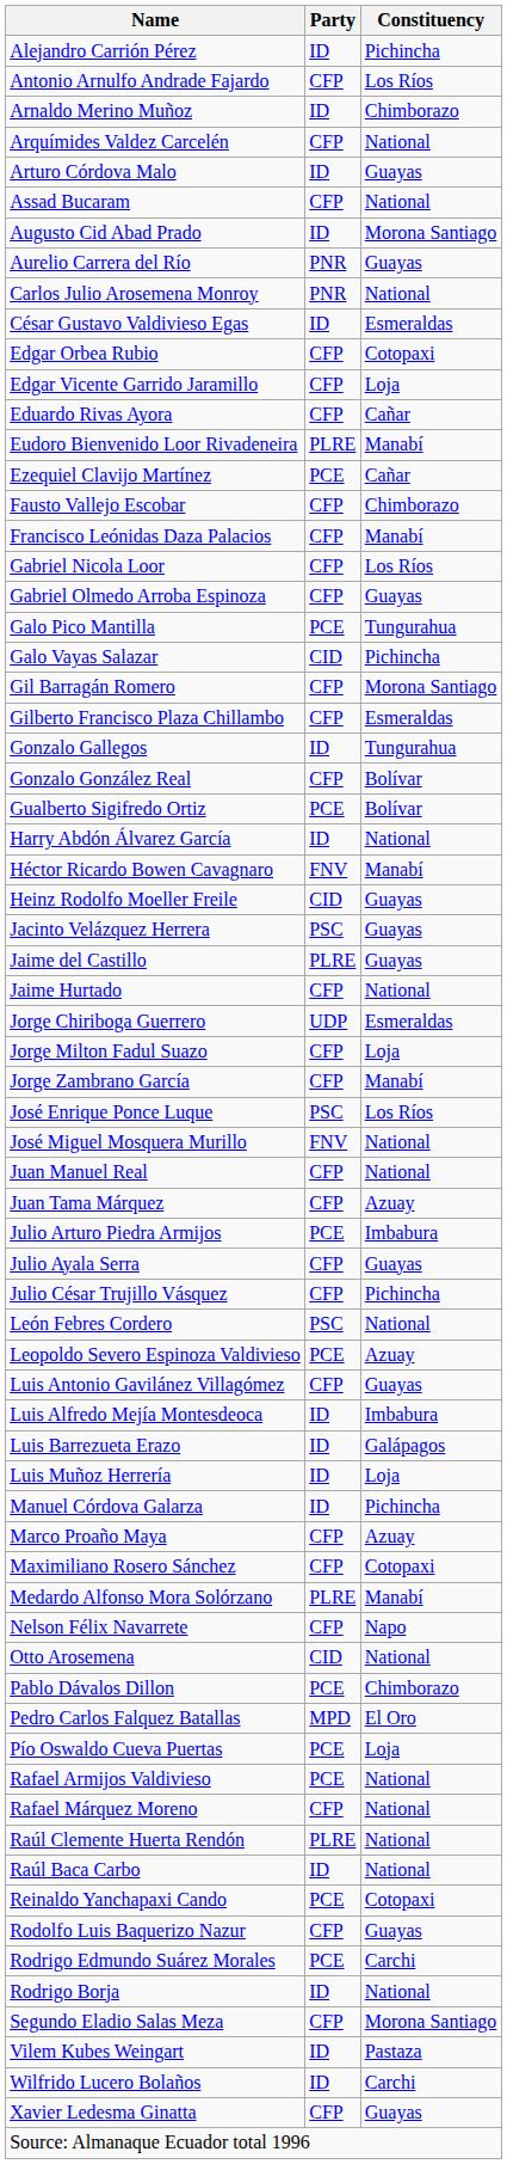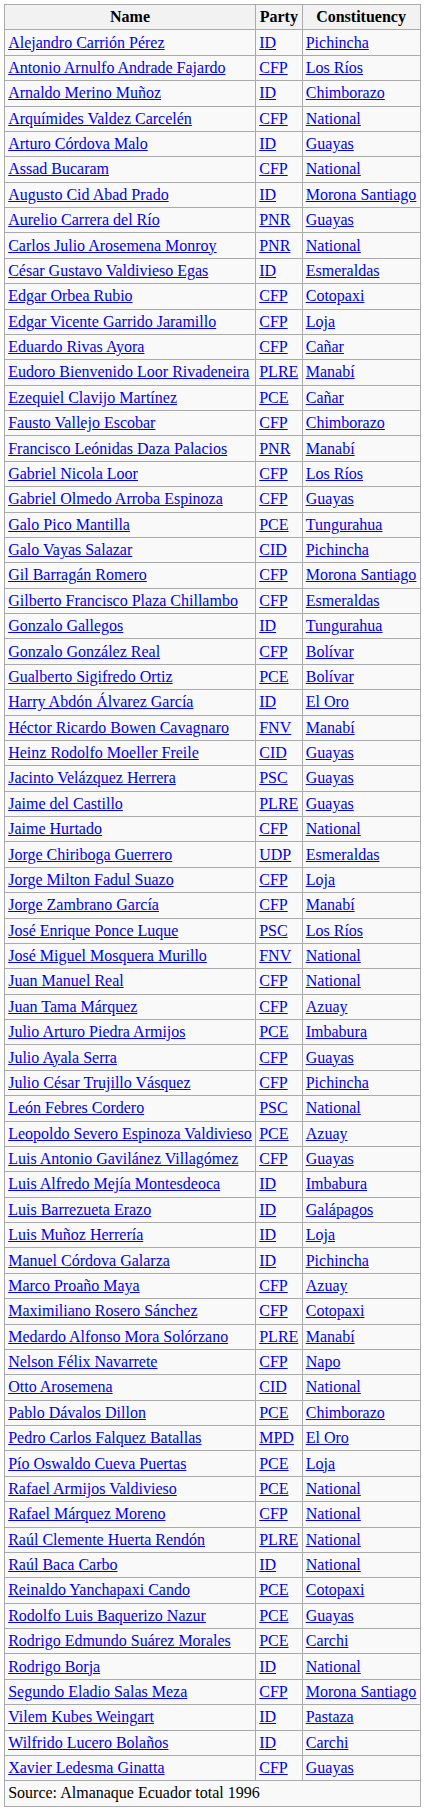 <table class="wikitable sortable">
 <tr>
 <th>Name</th>
 <th>Party</th>
 <th>Constituency</th>
 </tr>
 <tr>
 <td><a href='#'>Alejandro Carrión Pérez</a></td>
 <td><a href='#'>ID</a></td>
 <td><a href='#'>Pichincha</a></td>
 </tr>
 <tr>
 <td><a href='#'>Antonio Arnulfo Andrade Fajardo</a></td>
 <td><a href='#'>CFP</a></td>
 <td><a href='#'>Los Ríos</a></td>
 </tr>
 <tr>
 <td><a href='#'>Arnaldo Merino Muñoz</a></td>
 <td><a href='#'>ID</a></td>
 <td><a href='#'>Chimborazo</a></td>
 </tr>
 <tr>
 <td><a href='#'>Arquímides Valdez Carcelén</a></td>
 <td><a href='#'>CFP</a></td>
 <td><a href='#'>National</a></td>
 </tr>
 <tr>
 <td><a href='#'>Arturo Córdova Malo</a></td>
 <td><a href='#'>ID</a></td>
 <td><a href='#'>Guayas</a></td>
 </tr>
 <tr>
 <td><a href='#'>Assad Bucaram</a></td>
 <td><a href='#'>CFP</a></td>
 <td><a href='#'>National</a></td>
 </tr>
 <tr>
 <td><a href='#'>Augusto Cid Abad Prado</a></td>
 <td><a href='#'>ID</a></td>
 <td><a href='#'>Morona Santiago</a></td>
 </tr>
 <tr>
 <td><a href='#'>Aurelio Carrera del Río</a></td>
 <td><a href='#'>PNR</a></td>
 <td><a href='#'>Guayas</a></td>
 </tr>
 <tr>
 <td><a href='#'>Carlos Julio Arosemena Monroy</a></td>
 <td><a href='#'>PNR</a></td>
 <td><a href='#'>National</a></td>
 </tr>
 <tr>
 <td><a href='#'>César Gustavo Valdivieso Egas</a></td>
 <td><a href='#'>ID</a></td>
 <td><a href='#'>Esmeraldas</a></td>
 </tr>
 <tr>
 <td><a href='#'>Edgar Orbea Rubio</a></td>
 <td><a href='#'>CFP</a></td>
 <td><a href='#'>Cotopaxi</a></td>
 </tr>
 <tr>
 <td><a href='#'>Edgar Vicente Garrido Jaramillo</a></td>
 <td><a href='#'>CFP</a></td>
 <td><a href='#'>Loja</a></td>
 </tr>
 <tr>
 <td><a href='#'>Eduardo Rivas Ayora</a></td>
 <td><a href='#'>CFP</a></td>
 <td><a href='#'>Cañar</a></td>
 </tr>
 <tr>
 <td><a href='#'>Eudoro Bienvenido Loor Rivadeneira</a></td>
 <td><a href='#'>PLRE</a></td>
 <td><a href='#'>Manabí</a></td>
 </tr>
 <tr>
 <td><a href='#'>Ezequiel Clavijo Martínez</a></td>
 <td><a href='#'>PCE</a></td>
 <td><a href='#'>Cañar</a></td>
 </tr>
 <tr>
 <td><a href='#'>Fausto Vallejo Escobar</a></td>
 <td><a href='#'>CFP</a></td>
 <td><a href='#'>Chimborazo</a></td>
 </tr>
 <tr>
 <td><a href='#'>Francisco Leónidas Daza Palacios</a></td>
-<td><a href='#'>CFP</a></td>
+<td><a href='#'>PNR</a></td>
 <td><a href='#'>Manabí</a></td>
 </tr>
 <tr>
 <td><a href='#'>Gabriel Nicola Loor</a></td>
 <td><a href='#'>CFP</a></td>
 <td><a href='#'>Los Ríos</a></td>
 </tr>
 <tr>
 <td><a href='#'>Gabriel Olmedo Arroba Espinoza</a></td>
 <td><a href='#'>CFP</a></td>
 <td><a href='#'>Guayas</a></td>
 </tr>
 <tr>
 <td><a href='#'>Galo Pico Mantilla</a></td>
 <td><a href='#'>PCE</a></td>
 <td><a href='#'>Tungurahua</a></td>
 </tr>
 <tr>
 <td><a href='#'>Galo Vayas Salazar</a></td>
 <td><a href='#'>CID</a></td>
 <td><a href='#'>Pichincha</a></td>
 </tr>
 <tr>
 <td><a href='#'>Gil Barragán Romero</a></td>
 <td><a href='#'>CFP</a></td>
 <td><a href='#'>Morona Santiago</a></td>
 </tr>
 <tr>
 <td><a href='#'>Gilberto Francisco Plaza Chillambo</a></td>
 <td><a href='#'>CFP</a></td>
 <td><a href='#'>Esmeraldas</a></td>
 </tr>
 <tr>
 <td><a href='#'>Gonzalo Gallegos</a></td>
 <td><a href='#'>ID</a></td>
 <td><a href='#'>Tungurahua</a></td>
 </tr>
 <tr>
 <td><a href='#'>Gonzalo González Real</a></td>
 <td><a href='#'>CFP</a></td>
 <td><a href='#'>Bolívar</a></td>
 </tr>
 <tr>
 <td><a href='#'>Gualberto Sigifredo Ortiz</a></td>
 <td><a href='#'>PCE</a></td>
 <td><a href='#'>Bolívar</a></td>
 </tr>
 <tr>
 <td><a href='#'>Harry Abdón Álvarez García</a></td>
 <td><a href='#'>ID</a></td>
-<td><a href='#'>National</a></td>
+<td><a href='#'>El Oro</a></td>
 </tr>
 <tr>
 <td><a href='#'>Héctor Ricardo Bowen Cavagnaro</a></td>
 <td><a href='#'>FNV</a></td>
 <td><a href='#'>Manabí</a></td>
 </tr>
 <tr>
 <td><a href='#'>Heinz Rodolfo Moeller Freile</a></td>
 <td><a href='#'>CID</a></td>
 <td><a href='#'>Guayas</a></td>
 </tr>
 <tr>
 <td><a href='#'>Jacinto Velázquez Herrera</a></td>
 <td><a href='#'>PSC</a></td>
 <td><a href='#'>Guayas</a></td>
 </tr>
 <tr>
 <td><a href='#'>Jaime del Castillo</a></td>
 <td><a href='#'>PLRE</a></td>
 <td><a href='#'>Guayas</a></td>
 </tr>
 <tr>
 <td><a href='#'>Jaime Hurtado</a></td>
 <td><a href='#'>CFP</a></td>
 <td><a href='#'>National</a></td>
 </tr>
 <tr>
 <td><a href='#'>Jorge Chiriboga Guerrero</a></td>
 <td><a href='#'>UDP</a></td>
 <td><a href='#'>Esmeraldas</a></td>
 </tr>
 <tr>
 <td><a href='#'>Jorge Milton Fadul Suazo</a></td>
 <td><a href='#'>CFP</a></td>
 <td><a href='#'>Loja</a></td>
 </tr>
 <tr>
 <td><a href='#'>Jorge Zambrano García</a></td>
 <td><a href='#'>CFP</a></td>
 <td><a href='#'>Manabí</a></td>
 </tr>
 <tr>
 <td><a href='#'>José Enrique Ponce Luque</a></td>
 <td><a href='#'>PSC</a></td>
 <td><a href='#'>Los Ríos</a></td>
 </tr>
 <tr>
 <td><a href='#'>José Miguel Mosquera Murillo</a></td>
 <td><a href='#'>FNV</a></td>
 <td><a href='#'>National</a></td>
 </tr>
 <tr>
 <td><a href='#'>Juan Manuel Real</a></td>
 <td><a href='#'>CFP</a></td>
 <td><a href='#'>National</a></td>
 </tr>
 <tr>
 <td><a href='#'>Juan Tama Márquez</a></td>
 <td><a href='#'>CFP</a></td>
 <td><a href='#'>Azuay</a></td>
 </tr>
 <tr>
 <td><a href='#'>Julio Arturo Piedra Armijos</a></td>
 <td><a href='#'>PCE</a></td>
 <td><a href='#'>Imbabura</a></td>
 </tr>
 <tr>
 <td><a href='#'>Julio Ayala Serra</a></td>
 <td><a href='#'>CFP</a></td>
 <td><a href='#'>Guayas</a></td>
 </tr>
 <tr>
 <td><a href='#'>Julio César Trujillo Vásquez</a></td>
 <td><a href='#'>CFP</a></td>
 <td><a href='#'>Pichincha</a></td>
 </tr>
 <tr>
 <td><a href='#'>León Febres Cordero</a></td>
 <td><a href='#'>PSC</a></td>
 <td><a href='#'>National</a></td>
 </tr>
 <tr>
 <td><a href='#'>Leopoldo Severo Espinoza Valdivieso</a></td>
 <td><a href='#'>PCE</a></td>
 <td><a href='#'>Azuay</a></td>
 </tr>
 <tr>
 <td><a href='#'>Luis Antonio Gavilánez Villagómez</a></td>
 <td><a href='#'>CFP</a></td>
 <td><a href='#'>Guayas</a></td>
 </tr>
 <tr>
 <td><a href='#'>Luis Alfredo Mejía Montesdeoca</a></td>
 <td><a href='#'>ID</a></td>
 <td><a href='#'>Imbabura</a></td>
 </tr>
 <tr>
 <td><a href='#'>Luis Barrezueta Erazo</a></td>
 <td><a href='#'>ID</a></td>
 <td><a href='#'>Galápagos</a></td>
 </tr>
 <tr>
 <td><a href='#'>Luis Muñoz Herrería</a></td>
 <td><a href='#'>ID</a></td>
 <td><a href='#'>Loja</a></td>
 </tr>
 <tr>
 <td><a href='#'>Manuel Córdova Galarza</a></td>
 <td><a href='#'>ID</a></td>
 <td><a href='#'>Pichincha</a></td>
 </tr>
 <tr>
 <td><a href='#'>Marco Proaño Maya</a></td>
 <td><a href='#'>CFP</a></td>
 <td><a href='#'>Azuay</a></td>
 </tr>
 <tr>
 <td><a href='#'>Maximiliano Rosero Sánchez</a></td>
 <td><a href='#'>CFP</a></td>
 <td><a href='#'>Cotopaxi</a></td>
 </tr>
 <tr>
 <td><a href='#'>Medardo Alfonso Mora Solórzano</a></td>
 <td><a href='#'>PLRE</a></td>
 <td><a href='#'>Manabí</a></td>
 </tr>
 <tr>
 <td><a href='#'>Nelson Félix Navarrete</a></td>
 <td><a href='#'>CFP</a></td>
 <td><a href='#'>Napo</a></td>
 </tr>
 <tr>
 <td><a href='#'>Otto Arosemena</a></td>
 <td><a href='#'>CID</a></td>
 <td><a href='#'>National</a></td>
 </tr>
 <tr>
 <td><a href='#'>Pablo Dávalos Dillon</a></td>
 <td><a href='#'>PCE</a></td>
 <td><a href='#'>Chimborazo</a></td>
 </tr>
 <tr>
 <td><a href='#'>Pedro Carlos Falquez Batallas</a></td>
 <td><a href='#'>MPD</a></td>
 <td><a href='#'>El Oro</a></td>
 </tr>
 <tr>
 <td><a href='#'>Pío Oswaldo Cueva Puertas</a></td>
 <td><a href='#'>PCE</a></td>
 <td><a href='#'>Loja</a></td>
 </tr>
 <tr>
 <td><a href='#'>Rafael Armijos Valdivieso</a></td>
 <td><a href='#'>PCE</a></td>
 <td><a href='#'>National</a></td>
 </tr>
 <tr>
 <td><a href='#'>Rafael Márquez Moreno</a></td>
 <td><a href='#'>CFP</a></td>
 <td><a href='#'>National</a></td>
 </tr>
 <tr>
 <td><a href='#'>Raúl Clemente Huerta Rendón</a></td>
 <td><a href='#'>PLRE</a></td>
 <td><a href='#'>National</a></td>
 </tr>
 <tr>
 <td><a href='#'>Raúl Baca Carbo</a></td>
 <td><a href='#'>ID</a></td>
 <td><a href='#'>National</a></td>
 </tr>
 <tr>
 <td><a href='#'>Reinaldo Yanchapaxi Cando</a></td>
 <td><a href='#'>PCE</a></td>
 <td><a href='#'>Cotopaxi</a></td>
 </tr>
 <tr>
 <td><a href='#'>Rodolfo Luis Baquerizo Nazur</a></td>
-<td><a href='#'>CFP</a></td>
+<td><a href='#'>PCE</a></td>
 <td><a href='#'>Guayas</a></td>
 </tr>
 <tr>
 <td><a href='#'>Rodrigo Edmundo Suárez Morales</a></td>
 <td><a href='#'>PCE</a></td>
 <td><a href='#'>Carchi</a></td>
 </tr>
 <tr>
 <td><a href='#'>Rodrigo Borja</a></td>
 <td><a href='#'>ID</a></td>
 <td><a href='#'>National</a></td>
 </tr>
 <tr>
 <td><a href='#'>Segundo Eladio Salas Meza</a></td>
 <td><a href='#'>CFP</a></td>
 <td><a href='#'>Morona Santiago</a></td>
 </tr>
 <tr>
 <td><a href='#'>Vilem Kubes Weingart</a></td>
 <td><a href='#'>ID</a></td>
 <td><a href='#'>Pastaza</a></td>
 </tr>
 <tr>
 <td><a href='#'>Wilfrido Lucero Bolaños</a></td>
 <td><a href='#'>ID</a></td>
 <td><a href='#'>Carchi</a></td>
 </tr>
 <tr>
 <td><a href='#'>Xavier Ledesma Ginatta</a></td>
 <td><a href='#'>CFP</a></td>
 <td><a href='#'>Guayas</a></td>
 </tr>
 <tr class=sortbottom>
 <td colspan=3>Source: Almanaque Ecuador total 1996</td>
 </tr>
 </table>
